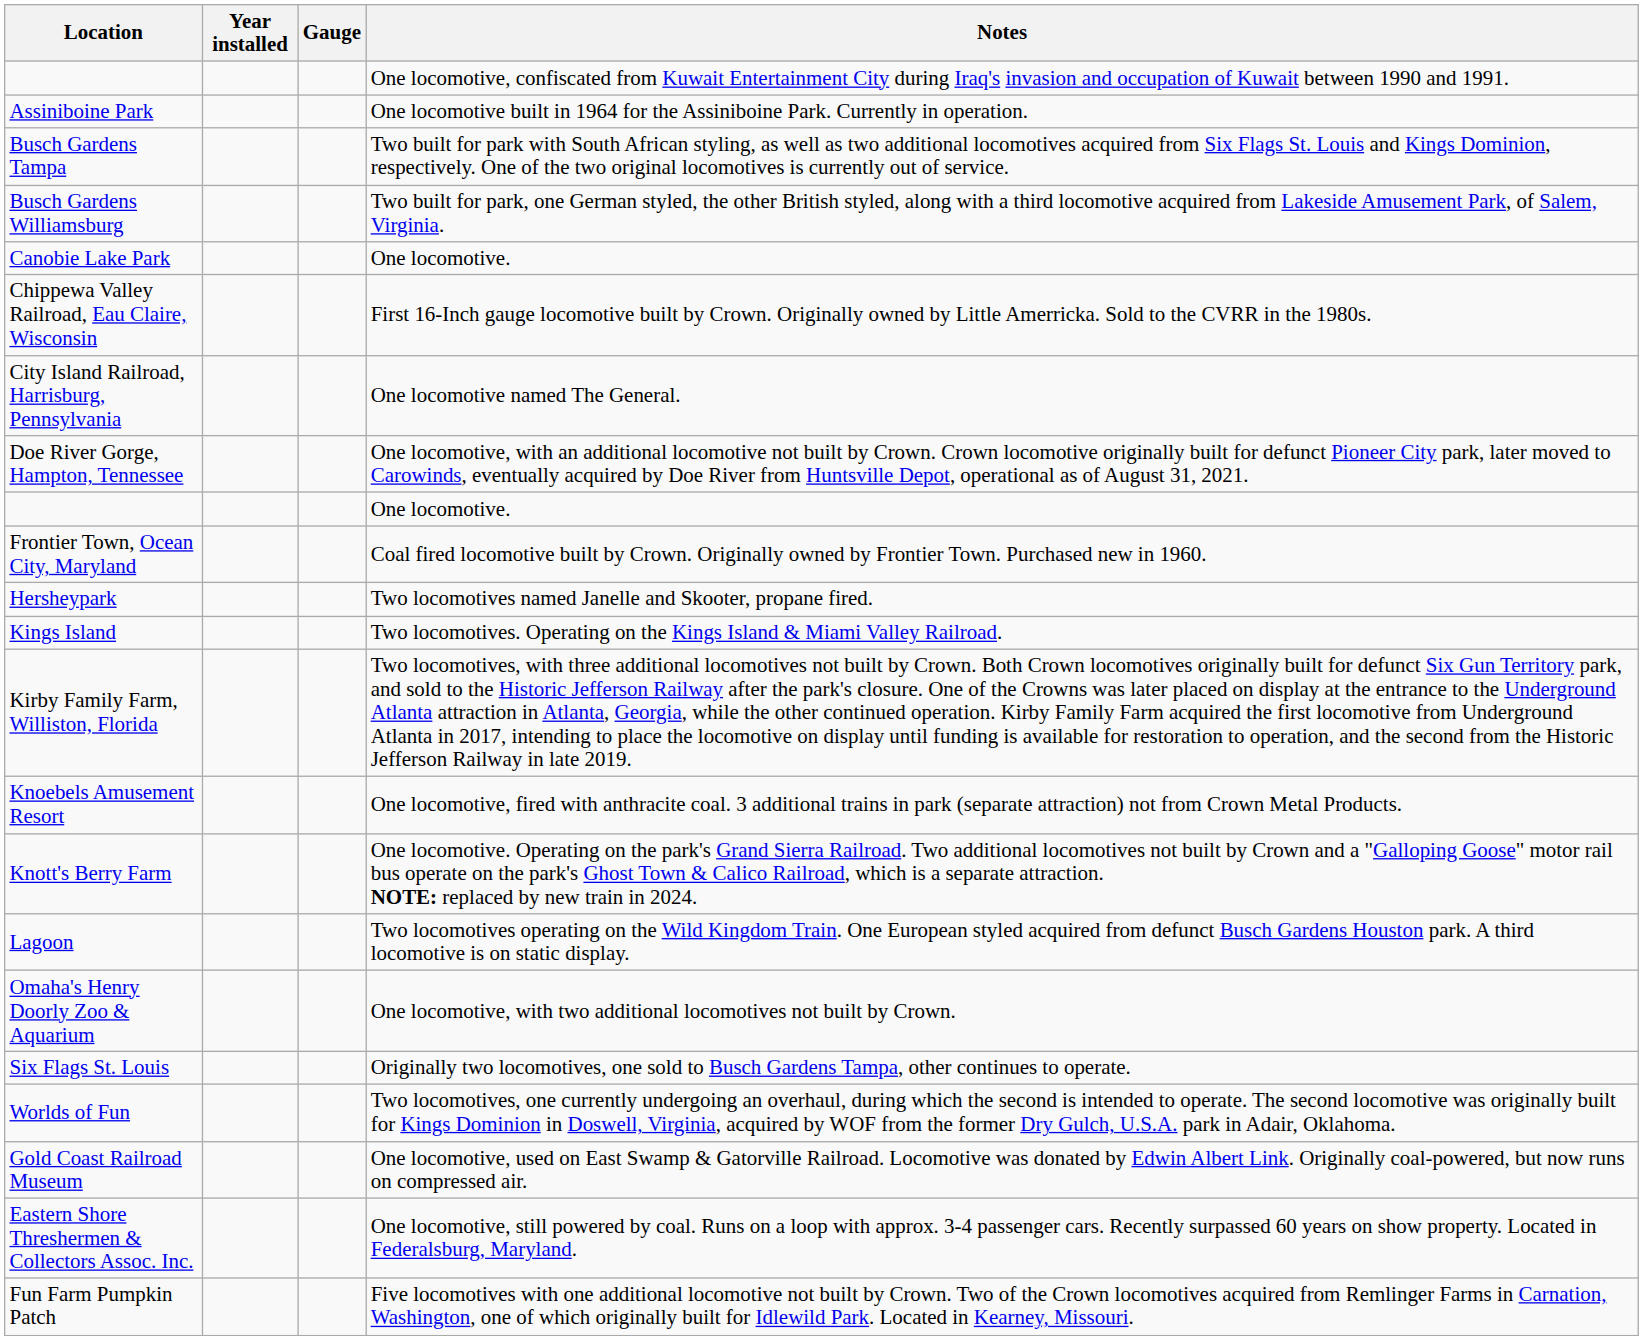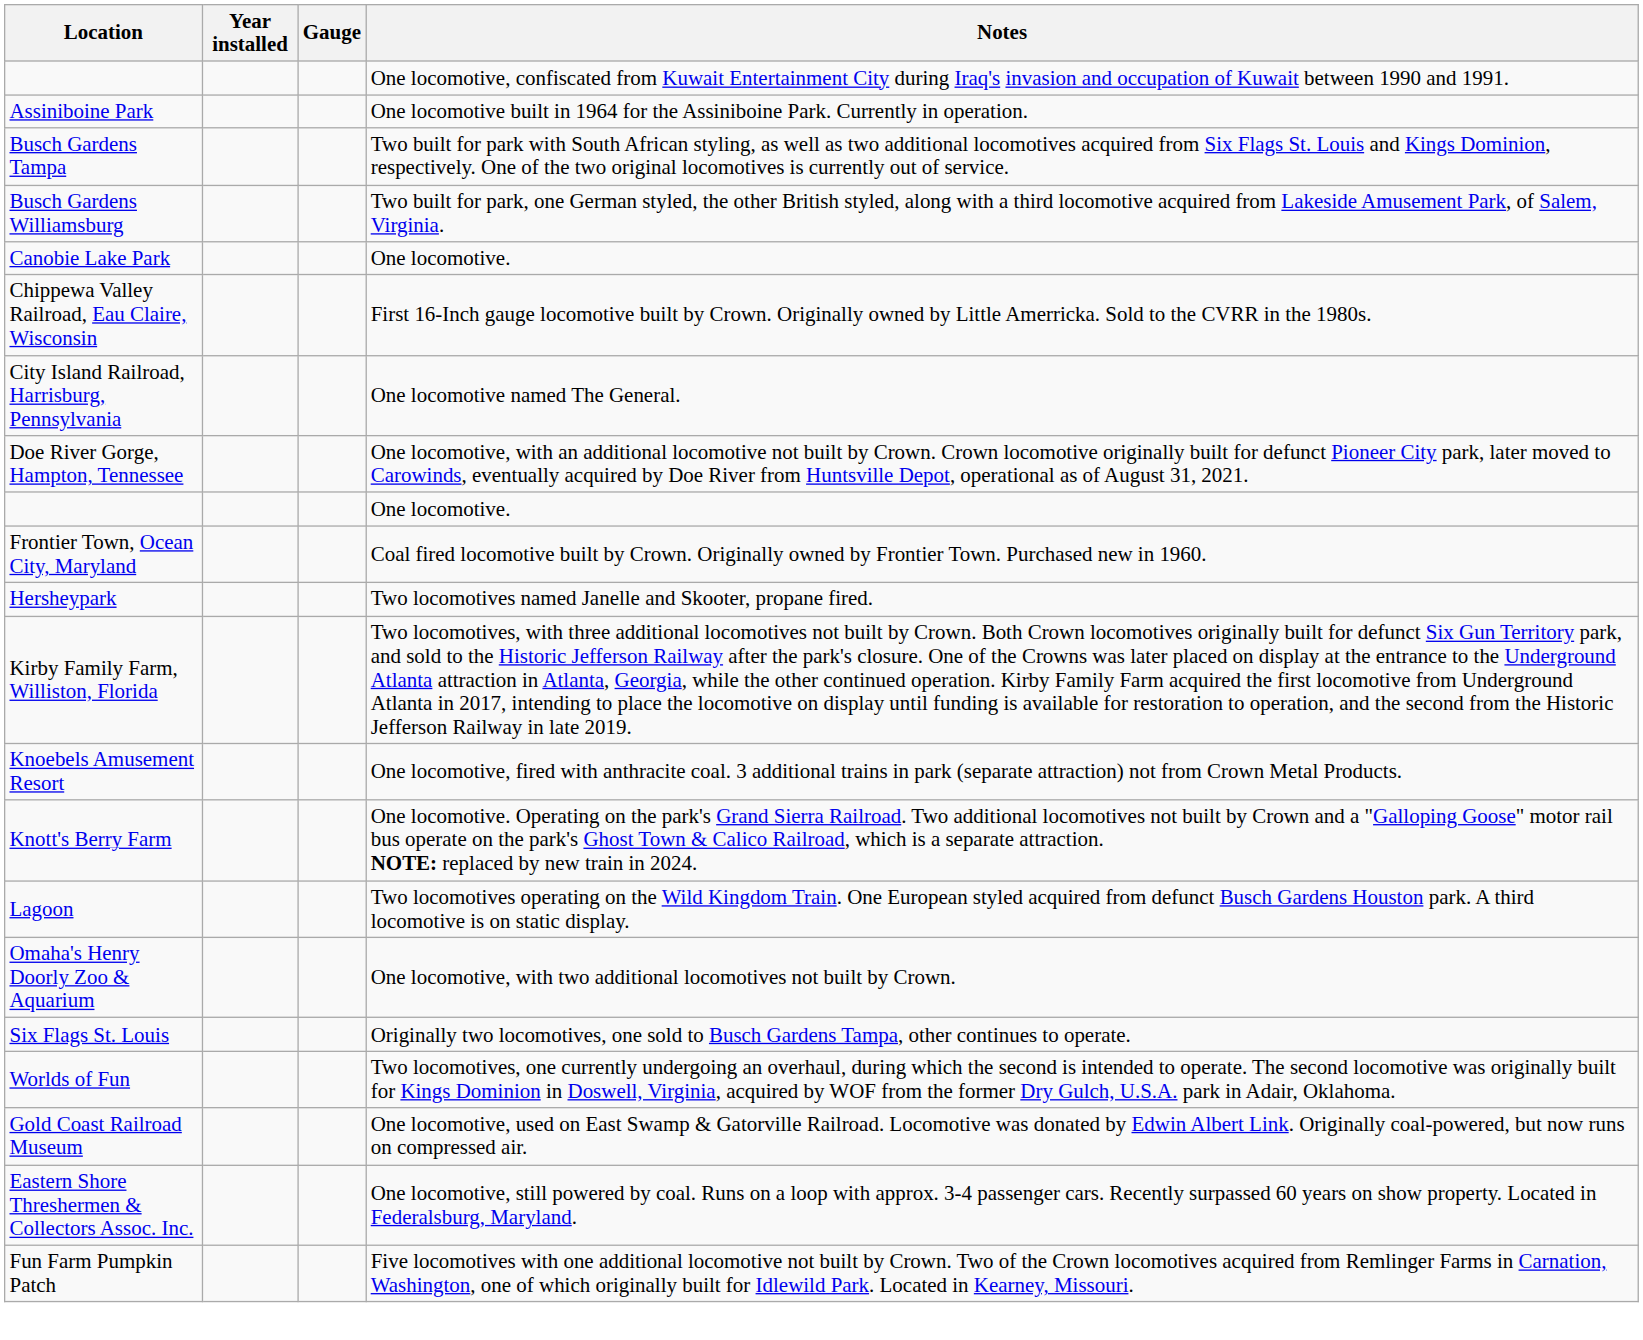 <table class="wikitable sortable">
 <tr>
 <th>Location</th>
 <th>Year installed</th>
 <th>Gauge</th>
 <th>Notes</th>
 </tr>
 <tr>
 <td></td>
 <td></td>
 <td></td>
 <td>One locomotive, confiscated from <a href='#'>Kuwait Entertainment City</a> during <a href='#'>Iraq's</a> <a href='#'>invasion and occupation of Kuwait</a> between 1990 and 1991.</td>
 </tr>
 <tr>
 <td><a href='#'>Assiniboine Park</a></td>
 <td></td>
 <td></td>
 <td>One locomotive built in 1964 for the Assiniboine Park. Currently in operation.</td>
 </tr>
 <tr>
 <td><a href='#'>Busch Gardens Tampa</a></td>
 <td></td>
 <td></td>
 <td>Two built for park with South African styling, as well as two additional locomotives acquired from <a href='#'>Six Flags St. Louis</a> and <a href='#'>Kings Dominion</a>, respectively. One of the two original locomotives is currently out of service.</td>
 </tr>
 <tr>
 <td><a href='#'>Busch Gardens Williamsburg</a></td>
 <td></td>
 <td></td>
 <td>Two built for park, one German styled, the other British styled, along with a third locomotive acquired from <a href='#'>Lakeside Amusement Park</a>, of <a href='#'>Salem, Virginia</a>.</td>
 </tr>
 <tr>
 <td><a href='#'>Canobie Lake Park</a></td>
 <td></td>
 <td></td>
 <td>One locomotive.</td>
 </tr>
 <tr>
 <td>Chippewa Valley Railroad, <a href='#'>Eau Claire, Wisconsin</a></td>
 <td></td>
 <td></td>
 <td>First 16-Inch gauge locomotive built by Crown. Originally owned by Little Amerricka. Sold to the CVRR in the 1980s.</td>
 </tr>
 <tr>
 <td>City Island Railroad, <a href='#'>Harrisburg, Pennsylvania</a></td>
 <td></td>
 <td></td>
 <td>One locomotive named The General.</td>
 </tr>
 <tr>
 <td>Doe River Gorge, <a href='#'>Hampton, Tennessee</a></td>
 <td></td>
 <td></td>
 <td>One locomotive, with an additional locomotive not built by Crown. Crown locomotive originally built for defunct <a href='#'>Pioneer City</a> park, later moved to <a href='#'>Carowinds</a>, eventually acquired by Doe River from <a href='#'>Huntsville Depot</a>, operational as of August 31, 2021.</td>
 </tr>
 <tr>
 <td></td>
 <td></td>
 <td></td>
 <td>One locomotive.</td>
 </tr>
 <tr>
 <td>Frontier Town, <a href='#'>Ocean City, Maryland</a></td>
 <td></td>
 <td></td>
 <td>Coal fired locomotive built by Crown. Originally owned by Frontier Town. Purchased new in 1960.</td>
 </tr>
 <tr>
 <td><a href='#'>Hersheypark</a></td>
 <td></td>
 <td></td>
 <td>Two locomotives named Janelle and Skooter, propane fired.</td>
 </tr>
 <tr>
-<td><a href='#'>Kings Island</a></td>
-<td></td>
-<td></td>
-<td>Two locomotives. Operating on the <a href='#'>Kings Island & Miami Valley Railroad</a>.</td>
-</tr>
-<tr>
 <td>Kirby Family Farm, <a href='#'>Williston, Florida</a></td>
 <td></td>
 <td></td>
 <td>Two locomotives, with three additional locomotives not built by Crown. Both Crown locomotives originally built for defunct <a href='#'>Six Gun Territory</a> park, and sold to the <a href='#'>Historic Jefferson Railway</a> after the park's closure. One of the Crowns was later placed on display at the entrance to the <a href='#'>Underground Atlanta</a> attraction in <a href='#'>Atlanta</a>, <a href='#'>Georgia</a>, while the other continued operation. Kirby Family Farm acquired the first locomotive from Underground Atlanta in 2017, intending to place the locomotive on display until funding is available for restoration to operation, and the second from the Historic Jefferson Railway in late 2019.</td>
 </tr>
 <tr>
 <td><a href='#'>Knoebels Amusement Resort</a></td>
 <td></td>
 <td></td>
 <td>One locomotive, fired with anthracite coal. 3 additional trains in park (separate attraction) not from Crown Metal Products.</td>
 </tr>
 <tr>
 <td><a href='#'>Knott's Berry Farm</a></td>
 <td></td>
 <td></td>
 <td>One locomotive. Operating on the park's <a href='#'>Grand Sierra Railroad</a>. Two additional locomotives not built by Crown and a "<a href='#'>Galloping Goose</a>" motor rail bus operate on the park's  <a href='#'>Ghost Town & Calico Railroad</a>, which is a separate attraction.<br><strong>NOTE:</strong> replaced by new train in 2024.</td>
 </tr>
 <tr>
 <td><a href='#'>Lagoon</a></td>
 <td></td>
 <td></td>
 <td>Two locomotives operating on the <a href='#'>Wild Kingdom Train</a>. One European styled acquired from defunct <a href='#'>Busch Gardens Houston</a> park. A third locomotive is on static display.</td>
 </tr>
 <tr>
 <td><a href='#'>Omaha's Henry Doorly Zoo & Aquarium</a></td>
 <td></td>
 <td></td>
 <td>One locomotive, with two additional locomotives not built by Crown.</td>
 </tr>
 <tr>
 <td><a href='#'>Six Flags St. Louis</a></td>
 <td></td>
 <td></td>
 <td>Originally two locomotives, one sold to <a href='#'>Busch Gardens Tampa</a>, other continues to operate.</td>
 </tr>
 <tr>
 <td><a href='#'>Worlds of Fun</a></td>
 <td></td>
 <td></td>
 <td>Two locomotives, one currently undergoing an overhaul, during which the second is intended to operate. The second locomotive was originally built for <a href='#'>Kings Dominion</a> in <a href='#'>Doswell, Virginia</a>, acquired by WOF from the former <a href='#'>Dry Gulch, U.S.A.</a> park in Adair, Oklahoma.</td>
 </tr>
 <tr>
 <td><a href='#'>Gold Coast Railroad Museum</a></td>
 <td></td>
 <td></td>
 <td>One locomotive, used on East Swamp & Gatorville Railroad. Locomotive was donated by <a href='#'>Edwin Albert Link</a>. Originally coal-powered, but now runs on compressed air.</td>
 </tr>
 <tr>
 <td><a href='#'>Eastern Shore Threshermen & Collectors Assoc. Inc.</a></td>
 <td></td>
 <td></td>
 <td>One locomotive, still powered by coal. Runs on a loop with approx. 3-4 passenger cars. Recently surpassed 60 years on show property. Located in <a href='#'>Federalsburg, Maryland</a>.</td>
 </tr>
 <tr>
 <td>Fun Farm Pumpkin Patch</td>
 <td></td>
 <td></td>
 <td>Five locomotives with one additional locomotive not built by Crown. Two of the Crown locomotives acquired from Remlinger Farms in <a href='#'>Carnation, Washington</a>, one of which originally built for <a href='#'>Idlewild Park</a>.  Located in <a href='#'>Kearney, Missouri</a>.</td>
 </tr>
 </table>
